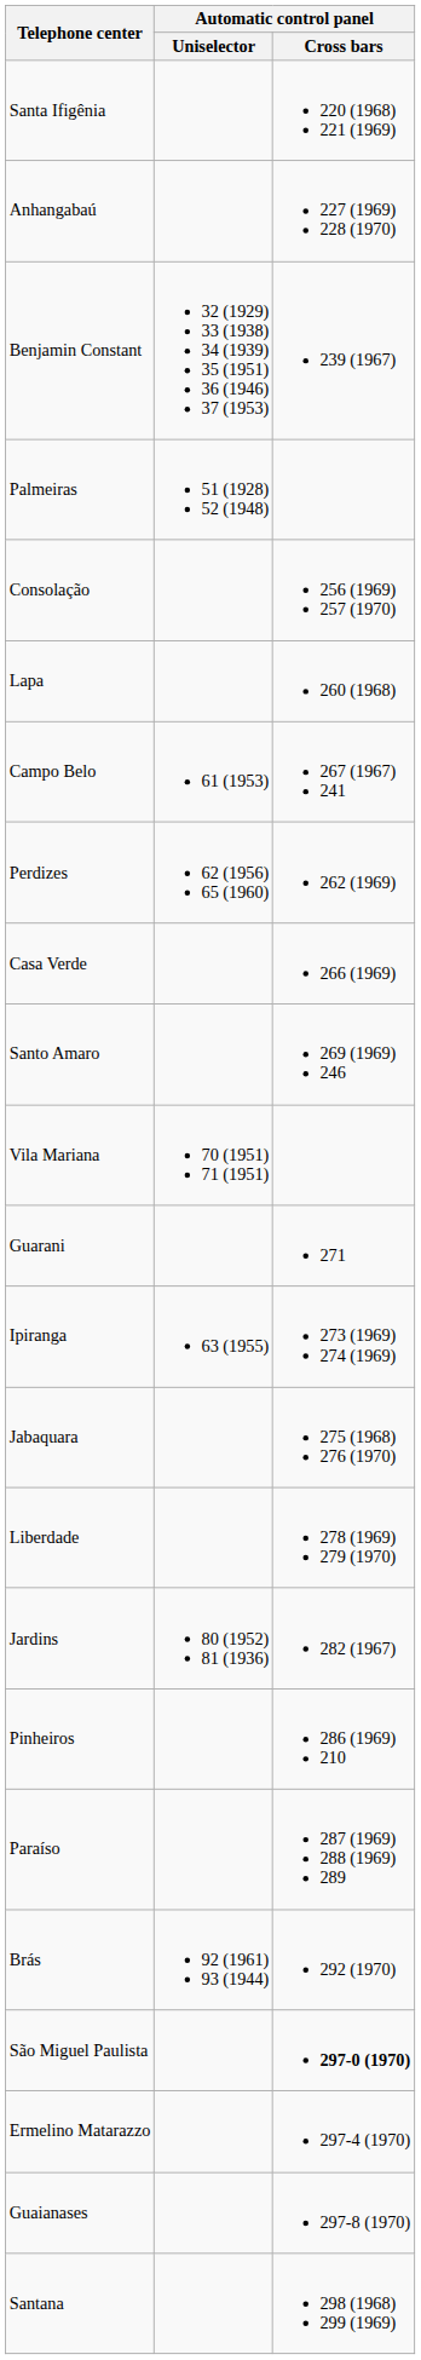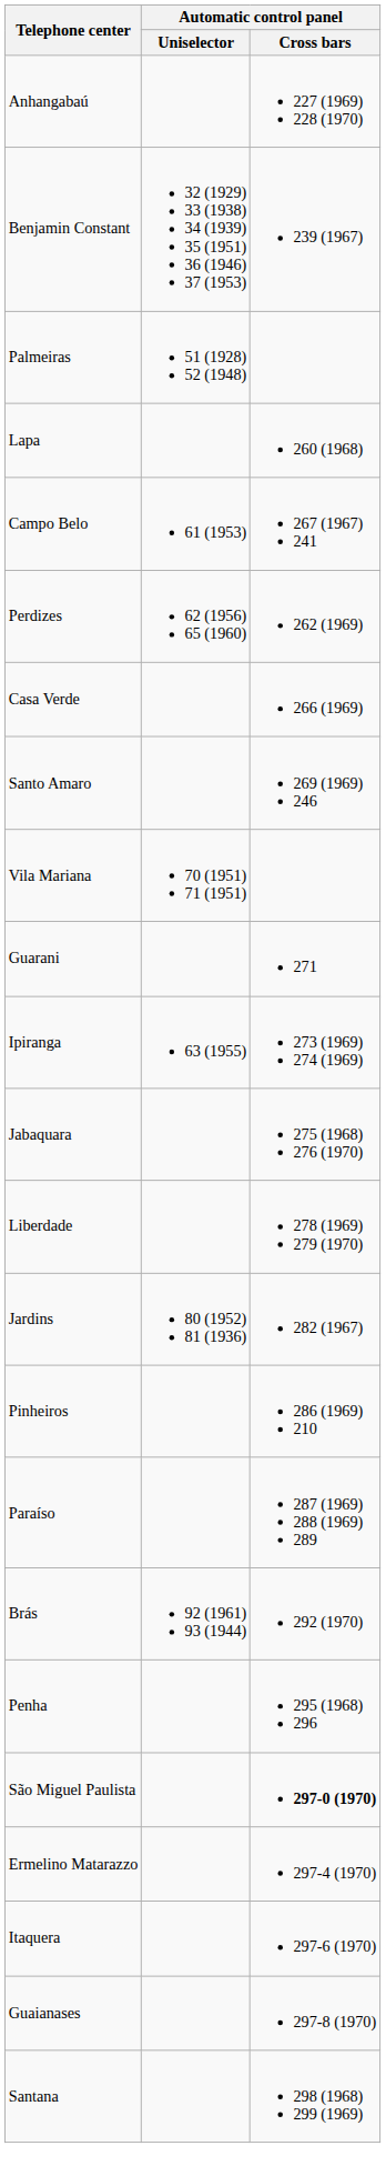 <table class="wikitable">
 <tr>
 <th rowspan="2">Telephone center</th>
 <th colspan="2">Automatic control panel</th>
 </tr>
 <tr>
 <th>Uniselector</th>
 <th>Cross bars</th>
-</tr>
-<tr>
-<td>Santa Ifigênia</td>
-<td></td>
-<td><br><ul><li>220 (1968)</li><li>221 (1969)</li></ul></td>
 </tr>
 <tr>
 <td>Anhangabaú</td>
 <td></td>
 <td><br><ul><li>227 (1969)</li><li>228 (1970)</li></ul></td>
 </tr>
 <tr>
 <td>Benjamin Constant</td>
 <td><br><ul><li>32 (1929)</li><li>33 (1938)</li><li>34 (1939)</li><li>35 (1951)</li><li>36 (1946)</li><li>37 (1953)</li></ul></td>
 <td><br><ul><li>239 (1967)</li></ul></td>
 </tr>
 <tr>
 <td>Palmeiras</td>
 <td><br><ul><li>51 (1928)</li><li>52 (1948)</li></ul></td>
 <td></td>
-</tr>
-<tr>
-<td>Consolação</td>
-<td></td>
-<td><br><ul><li>256 (1969)</li><li>257 (1970)</li></ul></td>
 </tr>
 <tr>
 <td>Lapa</td>
 <td></td>
 <td><br><ul><li>260 (1968)</li></ul></td>
 </tr>
 <tr>
 <td>Campo Belo</td>
 <td><br><ul><li>61 (1953)</li></ul></td>
 <td><br><ul><li>267 (1967)</li><li>241</li></ul></td>
 </tr>
 <tr>
 <td>Perdizes</td>
 <td><br><ul><li>62 (1956)</li><li>65 (1960)</li></ul></td>
 <td><br><ul><li>262 (1969)</li></ul></td>
 </tr>
 <tr>
 <td>Casa Verde</td>
 <td></td>
 <td><br><ul><li>266 (1969)</li></ul></td>
 </tr>
 <tr>
 <td>Santo Amaro</td>
 <td></td>
 <td><br><ul><li>269 (1969)</li><li>246</li></ul></td>
 </tr>
 <tr>
 <td>Vila Mariana</td>
 <td><br><ul><li>70 (1951)</li><li>71 (1951)</li></ul></td>
 <td></td>
 </tr>
 <tr>
 <td>Guarani</td>
 <td></td>
 <td><br><ul><li>271</li></ul></td>
 </tr>
 <tr>
 <td>Ipiranga</td>
 <td><br><ul><li>63 (1955)</li></ul></td>
 <td><br><ul><li>273 (1969)</li><li>274 (1969)</li></ul></td>
 </tr>
 <tr>
 <td>Jabaquara</td>
 <td></td>
 <td><br><ul><li>275 (1968)</li><li>276 (1970)</li></ul></td>
 </tr>
 <tr>
 <td>Liberdade</td>
 <td></td>
 <td><br><ul><li>278 (1969)</li><li>279 (1970)</li></ul></td>
 </tr>
 <tr>
 <td>Jardins</td>
 <td><br><ul><li>80 (1952)</li><li>81 (1936)</li></ul></td>
 <td><br><ul><li>282 (1967)</li></ul></td>
 </tr>
 <tr>
 <td>Pinheiros</td>
 <td></td>
 <td><br><ul><li>286 (1969)</li><li>210</li></ul></td>
 </tr>
 <tr>
 <td>Paraíso</td>
 <td></td>
 <td><br><ul><li>287 (1969)</li><li>288 (1969)</li><li>289</li></ul></td>
 </tr>
 <tr>
 <td>Brás</td>
 <td><br><ul><li>92 (1961)</li><li>93 (1944)</li></ul></td>
 <td><br><ul><li>292 (1970)</li></ul></td>
 </tr>
 <tr>
+<td>Penha</td>
+<td></td>
+<td><br><ul><li>295 (1968)</li><li>296</li></ul></td>
+</tr>
+<tr>
 <td>São Miguel Paulista</td>
 <td></td>
 <td><strong><br><ul><li>297-0 (1970)</li></ul></strong></td>
 </tr>
 <tr>
 <td>Ermelino Matarazzo</td>
 <td></td>
 <td><br><ul><li>297-4 (1970)</li></ul></td>
+</tr>
+<tr>
+<td>Itaquera</td>
+<td></td>
+<td><br><ul><li>297-6 (1970)</li></ul></td>
 </tr>
 <tr>
 <td>Guaianases</td>
 <td></td>
 <td><br><ul><li>297-8 (1970)</li></ul></td>
 </tr>
 <tr>
 <td>Santana</td>
 <td></td>
 <td><br><ul><li>298 (1968)</li><li>299 (1969)</li></ul></td>
 </tr>
 </table>
